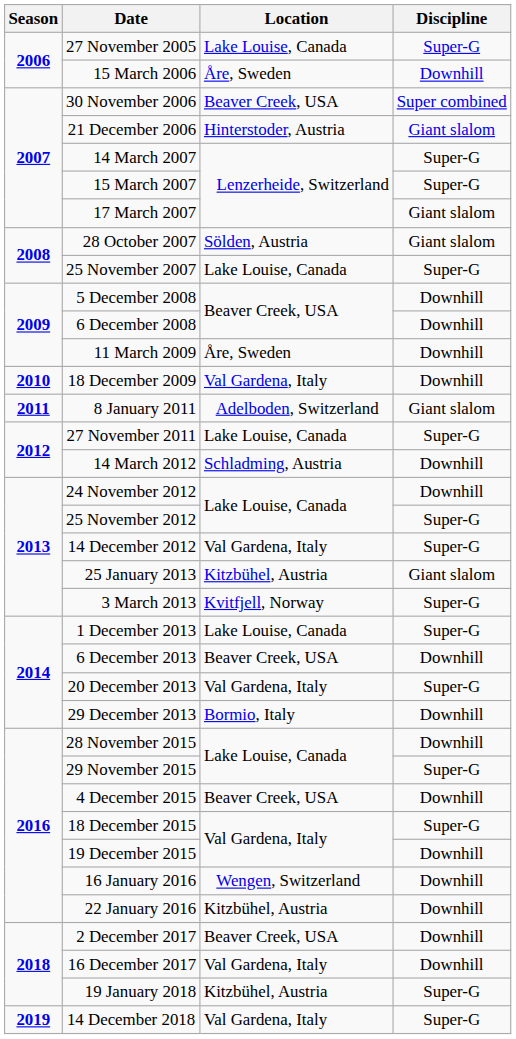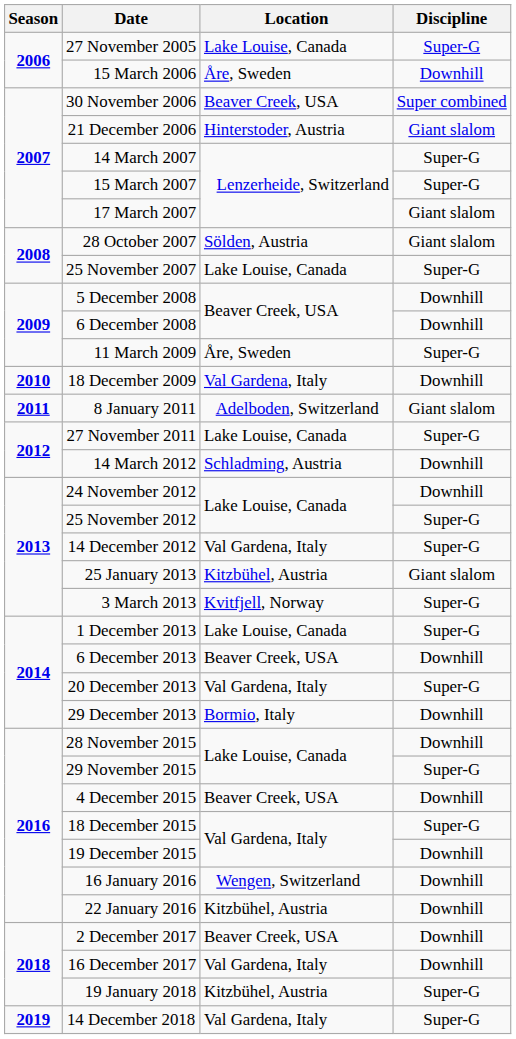 <table class="wikitable" style="text-align:center; font-size:95%;">
 <tr>
 <th>Season</th>
 <th>Date</th>
 <th>Location</th>
 <th>Discipline</th>
 </tr>
 <tr>
 <td rowspan=2><strong><a href='#'>2006</a> </strong></td>
 <td align=right>27 November 2005</td>
 <td align=left> <a href='#'>Lake Louise</a>, Canada</td>
 <td><a href='#'>Super-G</a></td>
 </tr>
 <tr>
 <td align=right>15 March 2006</td>
 <td align=left> <a href='#'>Åre</a>, Sweden</td>
 <td><a href='#'>Downhill</a></td>
 </tr>
 <tr>
 <td rowspan=5><strong><a href='#'>2007</a></strong></td>
 <td align=right>30 November 2006</td>
 <td align=left> <a href='#'>Beaver Creek</a>, USA</td>
 <td><a href='#'>Super combined</a></td>
 </tr>
 <tr>
 <td align=right>21 December 2006</td>
 <td align=left> <a href='#'>Hinterstoder</a>, Austria</td>
 <td><a href='#'>Giant slalom</a></td>
 </tr>
 <tr>
 <td align=right>14 March 2007</td>
 <td rowspan=3 align=left>   <a href='#'>Lenzerheide</a>, Switzerland</td>
 <td>Super-G</td>
 </tr>
 <tr>
 <td align=right>15 March 2007</td>
 <td>Super-G</td>
 </tr>
 <tr>
 <td align=right>17 March 2007</td>
 <td>Giant slalom</td>
 </tr>
 <tr>
 <td rowspan=2><strong><a href='#'>2008</a></strong></td>
 <td align=right>28 October 2007</td>
 <td align=left> <a href='#'>Sölden</a>, Austria</td>
 <td>Giant slalom</td>
 </tr>
 <tr>
 <td align=right>25 November 2007</td>
 <td align=left> Lake Louise, Canada</td>
 <td>Super-G</td>
 </tr>
 <tr>
 <td rowspan=3><strong><a href='#'>2009</a></strong></td>
 <td align=right>5 December 2008</td>
 <td rowspan=2 align=left> Beaver Creek, USA</td>
 <td>Downhill</td>
 </tr>
 <tr>
 <td align=right>6 December 2008</td>
 <td>Downhill</td>
 </tr>
 <tr>
 <td align=right>11 March 2009</td>
 <td align=left> Åre, Sweden</td>
-<td>Downhill</td>
+<td>Super-G</td>
 </tr>
 <tr>
 <td><strong><a href='#'>2010</a></strong></td>
 <td align=right>18 December 2009</td>
 <td align=left> <a href='#'>Val Gardena</a>, Italy</td>
 <td>Downhill</td>
 </tr>
 <tr>
 <td><strong><a href='#'>2011</a></strong></td>
 <td align=right>8 January 2011</td>
 <td align=left>   <a href='#'>Adelboden</a>, Switzerland</td>
 <td>Giant slalom</td>
 </tr>
 <tr>
 <td rowspan=2><strong><a href='#'>2012</a></strong></td>
 <td align=right>27 November 2011</td>
 <td align=left> Lake Louise, Canada</td>
 <td>Super-G</td>
 </tr>
 <tr>
 <td align=right>14 March 2012</td>
 <td align=left> <a href='#'>Schladming</a>, Austria</td>
 <td>Downhill</td>
 </tr>
 <tr>
 <td rowspan=5><strong><a href='#'>2013</a></strong></td>
 <td align=right>24 November 2012</td>
 <td rowspan=2 align=left> Lake Louise, Canada</td>
 <td>Downhill</td>
 </tr>
 <tr>
 <td align=right>25 November 2012</td>
 <td>Super-G</td>
 </tr>
 <tr>
 <td align=right>14 December 2012</td>
 <td align=left> Val Gardena, Italy</td>
 <td>Super-G</td>
 </tr>
 <tr>
 <td align=right>25 January 2013</td>
 <td align=left> <a href='#'>Kitzbühel</a>, Austria</td>
 <td>Giant slalom</td>
 </tr>
 <tr>
 <td align=right>3 March 2013</td>
 <td align=left> <a href='#'>Kvitfjell</a>, Norway</td>
 <td>Super-G</td>
 </tr>
 <tr>
 <td rowspan=4><strong><a href='#'>2014</a> </strong></td>
 <td align=right>1 December 2013</td>
 <td align=left> Lake Louise, Canada</td>
 <td>Super-G</td>
 </tr>
 <tr>
 <td align=right>6 December 2013</td>
 <td align=left> Beaver Creek, USA</td>
 <td>Downhill</td>
 </tr>
 <tr>
 <td align=right>20 December 2013</td>
 <td align=left> Val Gardena, Italy</td>
 <td>Super-G</td>
 </tr>
 <tr>
 <td align=right>29 December 2013</td>
 <td align=left> <a href='#'>Bormio</a>, Italy</td>
 <td>Downhill</td>
 </tr>
 <tr>
 <td rowspan=7><strong><a href='#'>2016</a> </strong></td>
 <td align=right>28 November 2015</td>
 <td rowspan=2 align=left> Lake Louise, Canada</td>
 <td>Downhill</td>
 </tr>
 <tr>
 <td align=right>29 November 2015</td>
 <td>Super-G</td>
 </tr>
 <tr>
 <td align=right>4 December 2015</td>
 <td align=left> Beaver Creek, USA</td>
 <td>Downhill</td>
 </tr>
 <tr>
 <td align=right>18 December 2015</td>
 <td rowspan=2 align=left> Val Gardena, Italy</td>
 <td>Super-G</td>
 </tr>
 <tr>
 <td align=right>19 December 2015</td>
 <td>Downhill</td>
 </tr>
 <tr>
 <td align=right>16 January 2016</td>
 <td align=left>   <a href='#'>Wengen</a>, Switzerland</td>
 <td>Downhill</td>
 </tr>
 <tr>
 <td align=right>22 January 2016</td>
 <td align=left> Kitzbühel, Austria</td>
 <td>Downhill</td>
 </tr>
 <tr>
 <td rowspan=3><strong><a href='#'>2018</a> </strong></td>
 <td align=right>2 December 2017</td>
 <td align=left> Beaver Creek, USA</td>
 <td>Downhill</td>
 </tr>
 <tr>
 <td align=right>16 December 2017</td>
 <td align=left> Val Gardena, Italy</td>
 <td>Downhill</td>
 </tr>
 <tr>
 <td align=right>19 January 2018</td>
 <td align=left> Kitzbühel, Austria</td>
 <td>Super-G</td>
 </tr>
 <tr>
 <td><a href='#'><strong>2019</strong></a></td>
 <td>14 December 2018</td>
 <td align=left> Val Gardena, Italy</td>
 <td>Super-G</td>
 </tr>
 </table>
